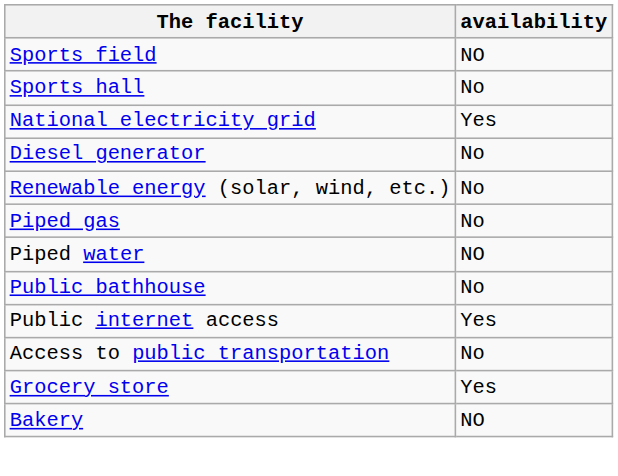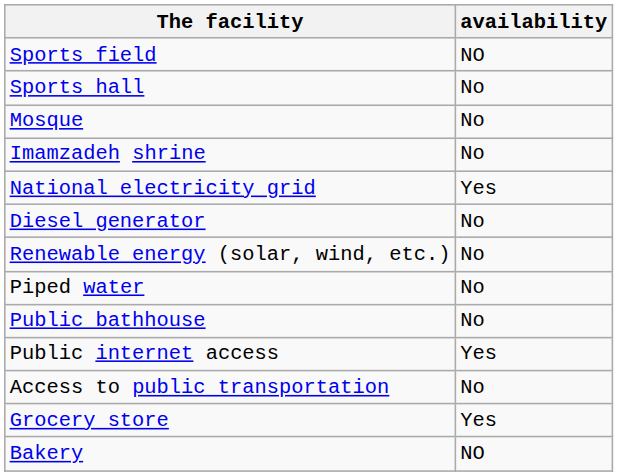 <table class="wikitable">
 <tr>
 <th>The facility</th>
 <th>availability</th>
 </tr>
 <tr>
 <td><a href='#'>Sports field</a></td>
 <td>NO</td>
 </tr>
 <tr>
 <td><a href='#'>Sports hall</a></td>
+<td>No</td>
+</tr>
+<tr>
+<td><a href='#'>Mosque</a></td>
+<td>No</td>
+</tr>
+<tr>
+<td><a href='#'>Imamzadeh</a> <a href='#'>shrine</a></td>
 <td>No</td>
 </tr>
 <tr>
 <td><a href='#'>National electricity grid</a></td>
 <td>Yes</td>
 </tr>
 <tr>
 <td><a href='#'>Diesel generator</a></td>
 <td>No</td>
 </tr>
 <tr>
 <td><a href='#'>Renewable energy</a> (solar, wind, etc.)</td>
 <td>No</td>
 </tr>
 <tr>
-<td><a href='#'>Piped gas</a></td>
+<td>Piped <a href='#'>water</a></td>
 <td>No</td>
-</tr>
-<tr>
-<td>Piped <a href='#'>water</a></td>
-<td>NO</td>
 </tr>
 <tr>
 <td><a href='#'>Public bathhouse</a></td>
 <td>No</td>
 </tr>
 <tr>
 <td>Public <a href='#'>internet</a> access</td>
 <td>Yes</td>
 </tr>
 <tr>
 <td>Access to <a href='#'>public transportation</a></td>
 <td>No</td>
 </tr>
 <tr>
 <td><a href='#'>Grocery store</a></td>
 <td>Yes</td>
 </tr>
 <tr>
 <td><a href='#'>Bakery</a></td>
 <td>NO</td>
 </tr>
 </table>
